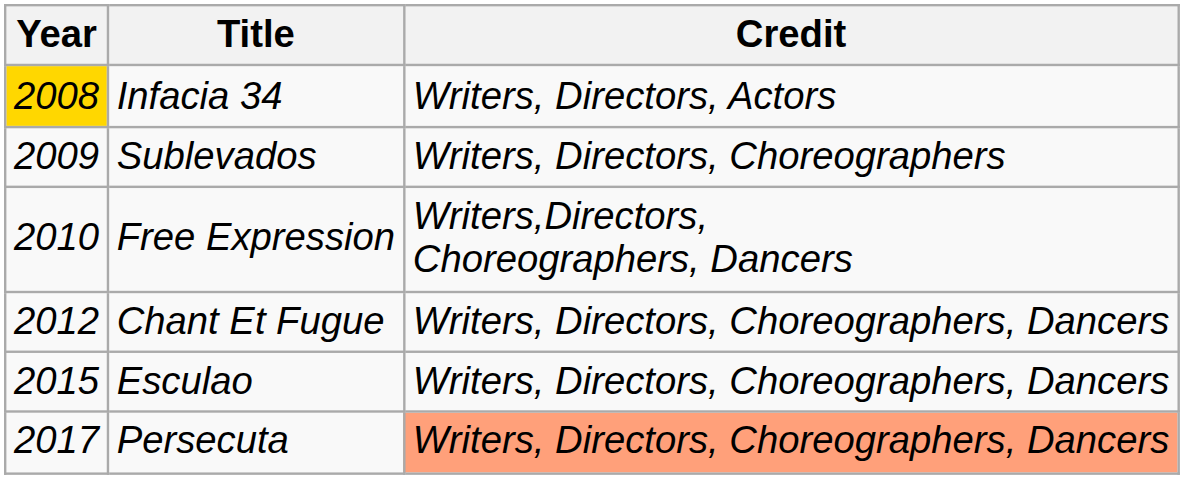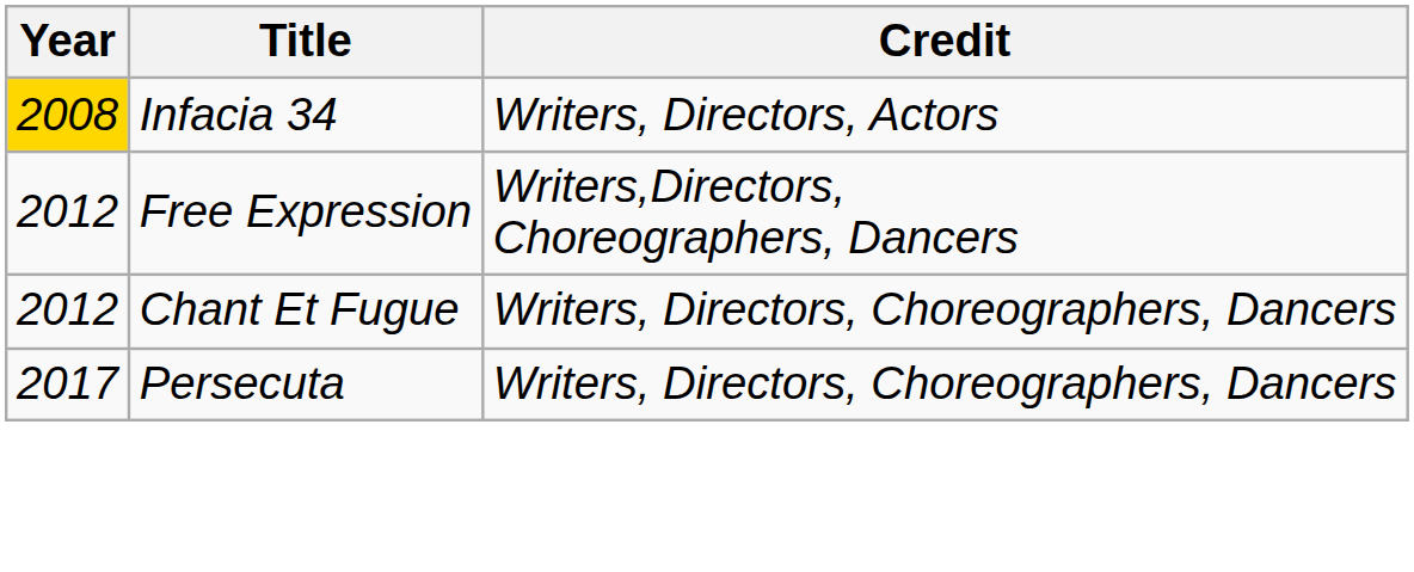 <table class="wikitable">
 <tr>
 <th>Year</th>
 <th>Title</th>
 <th>Credit</th>
 </tr>
 <tr>
 <td style="background: gold;"><em>2008</em></td>
 <td><em>Infacia 34</em></td>
 <td><em>Writers, Directors, Actors</em></td>
 </tr>
 <tr>
-<td><em>2009</em></td>
-<td><em>Sublevados</em></td>
-<td><em>Writers, Directors,  Choreographers</em></td>
-</tr>
-<tr>
-<td><em>2010</em></td>
+<td><em>2012</em></td>
 <td><em>Free Expression</em></td>
 <td><em>Writers,Directors,</em><br><em>Choreographers, Dancers</em></td>
 </tr>
 <tr>
 <td><em>2012</em></td>
 <td><em>Chant Et Fugue</em></td>
 <td><em>Writers, Directors,  Choreographers, Dancers</em></td>
 </tr>
 <tr>
-<td><em>2015</em></td>
-<td><em>Esculao</em></td>
+<td><em>2017</em></td>
+<td><em>Persecuta</em></td>
 <td><em>Writers, Directors,  Choreographers, Dancers</em></td>
 </tr>
-<tr>
-<td><em>2017</em></td>
-<td><em>Persecuta</em></td>
-<td style="background: lightsalmon;"><em>Writers, Directors,  Choreographers, Dancers</em></td>
-</tr>
 </table>
